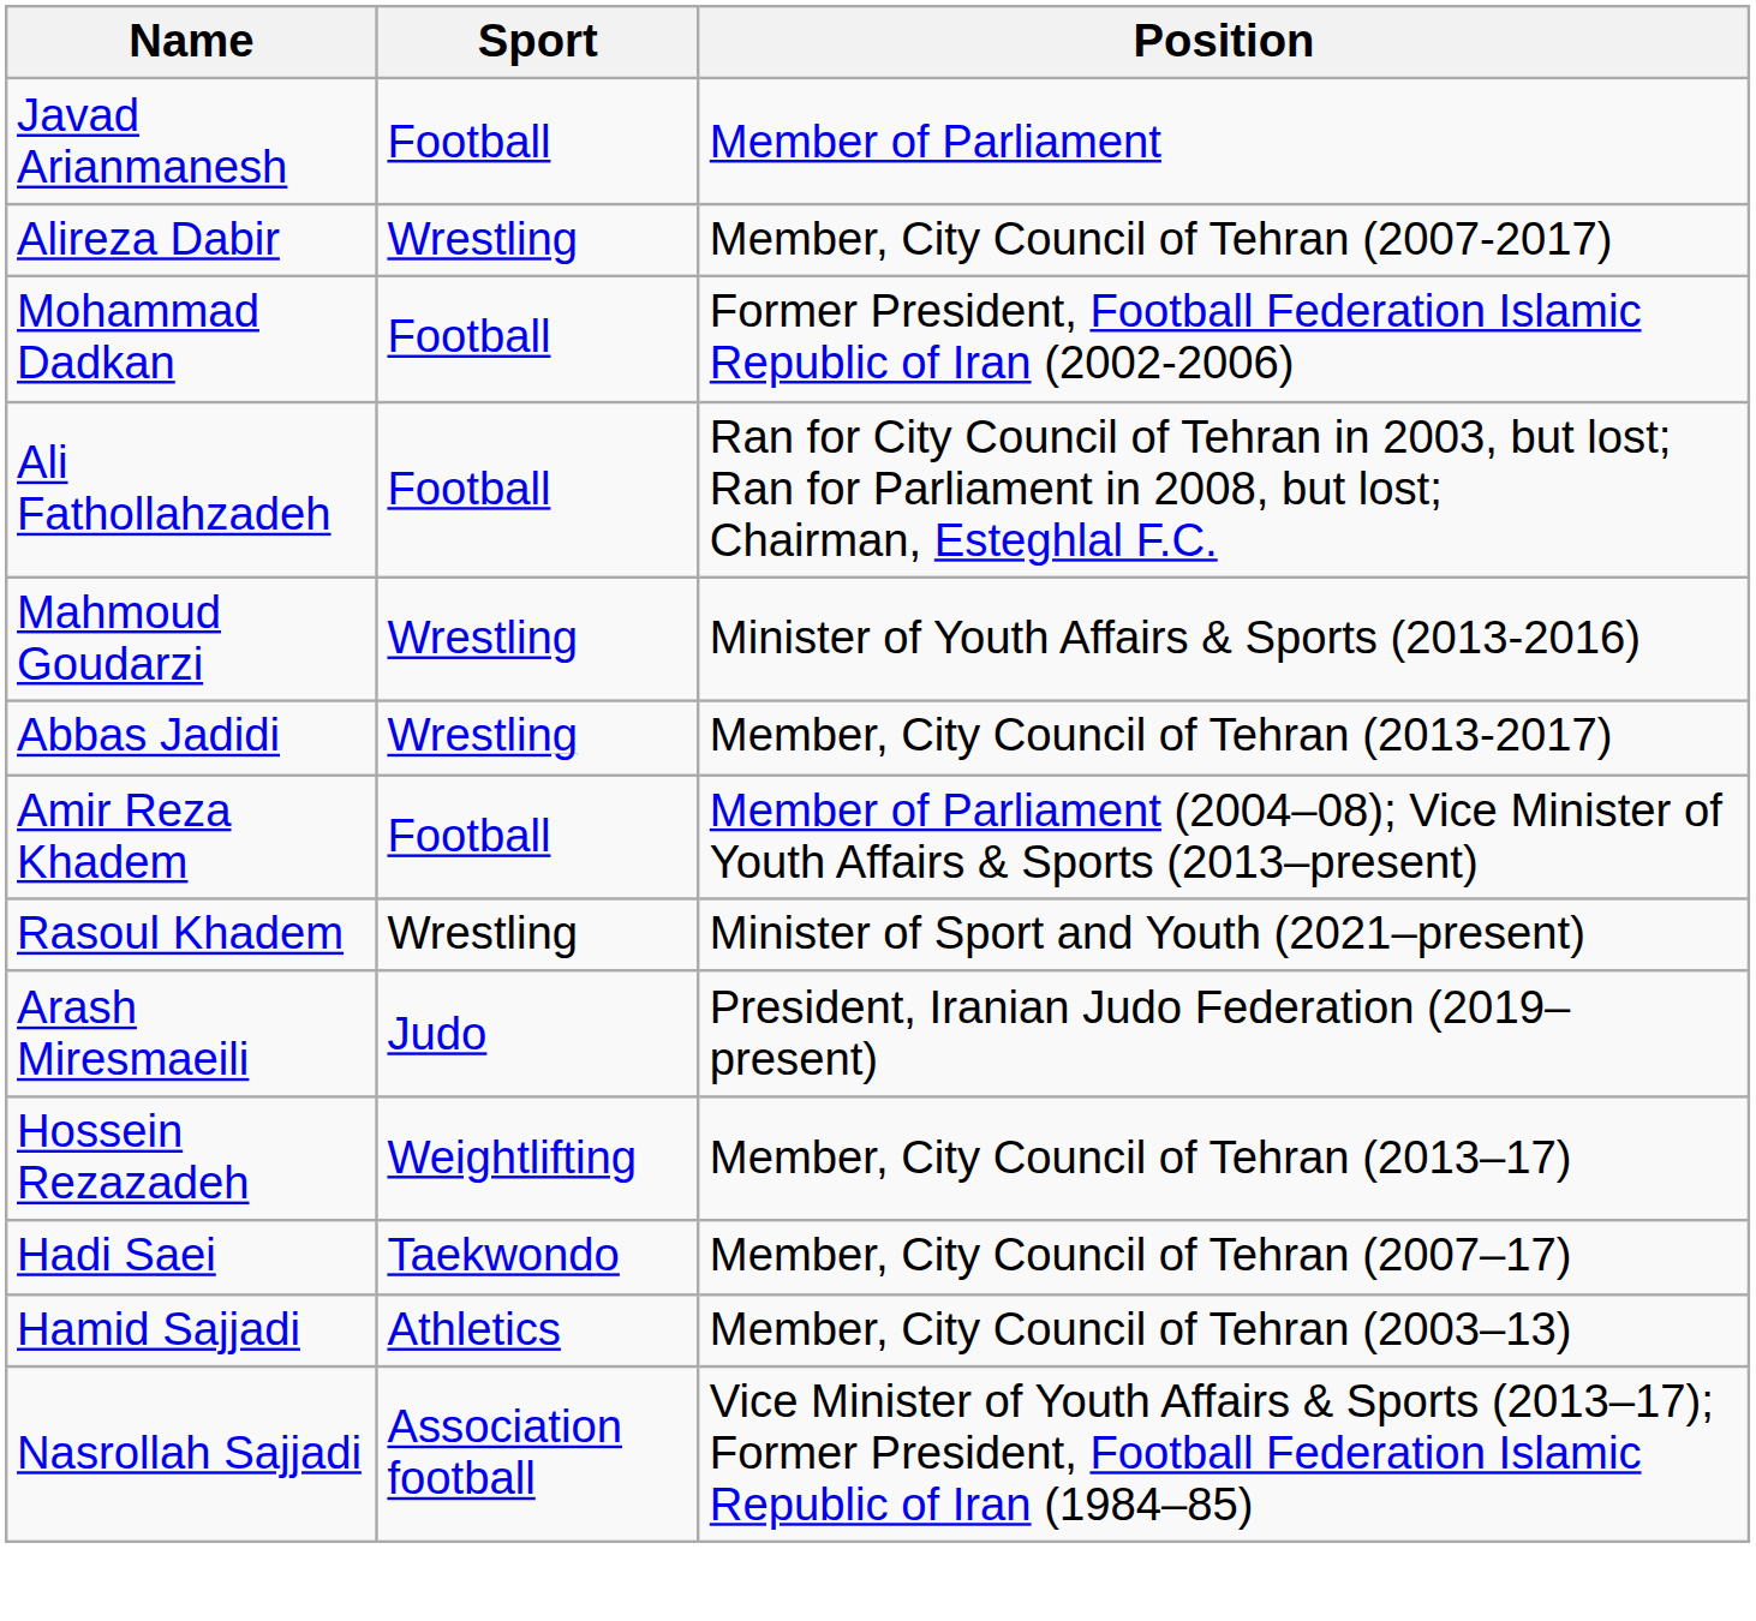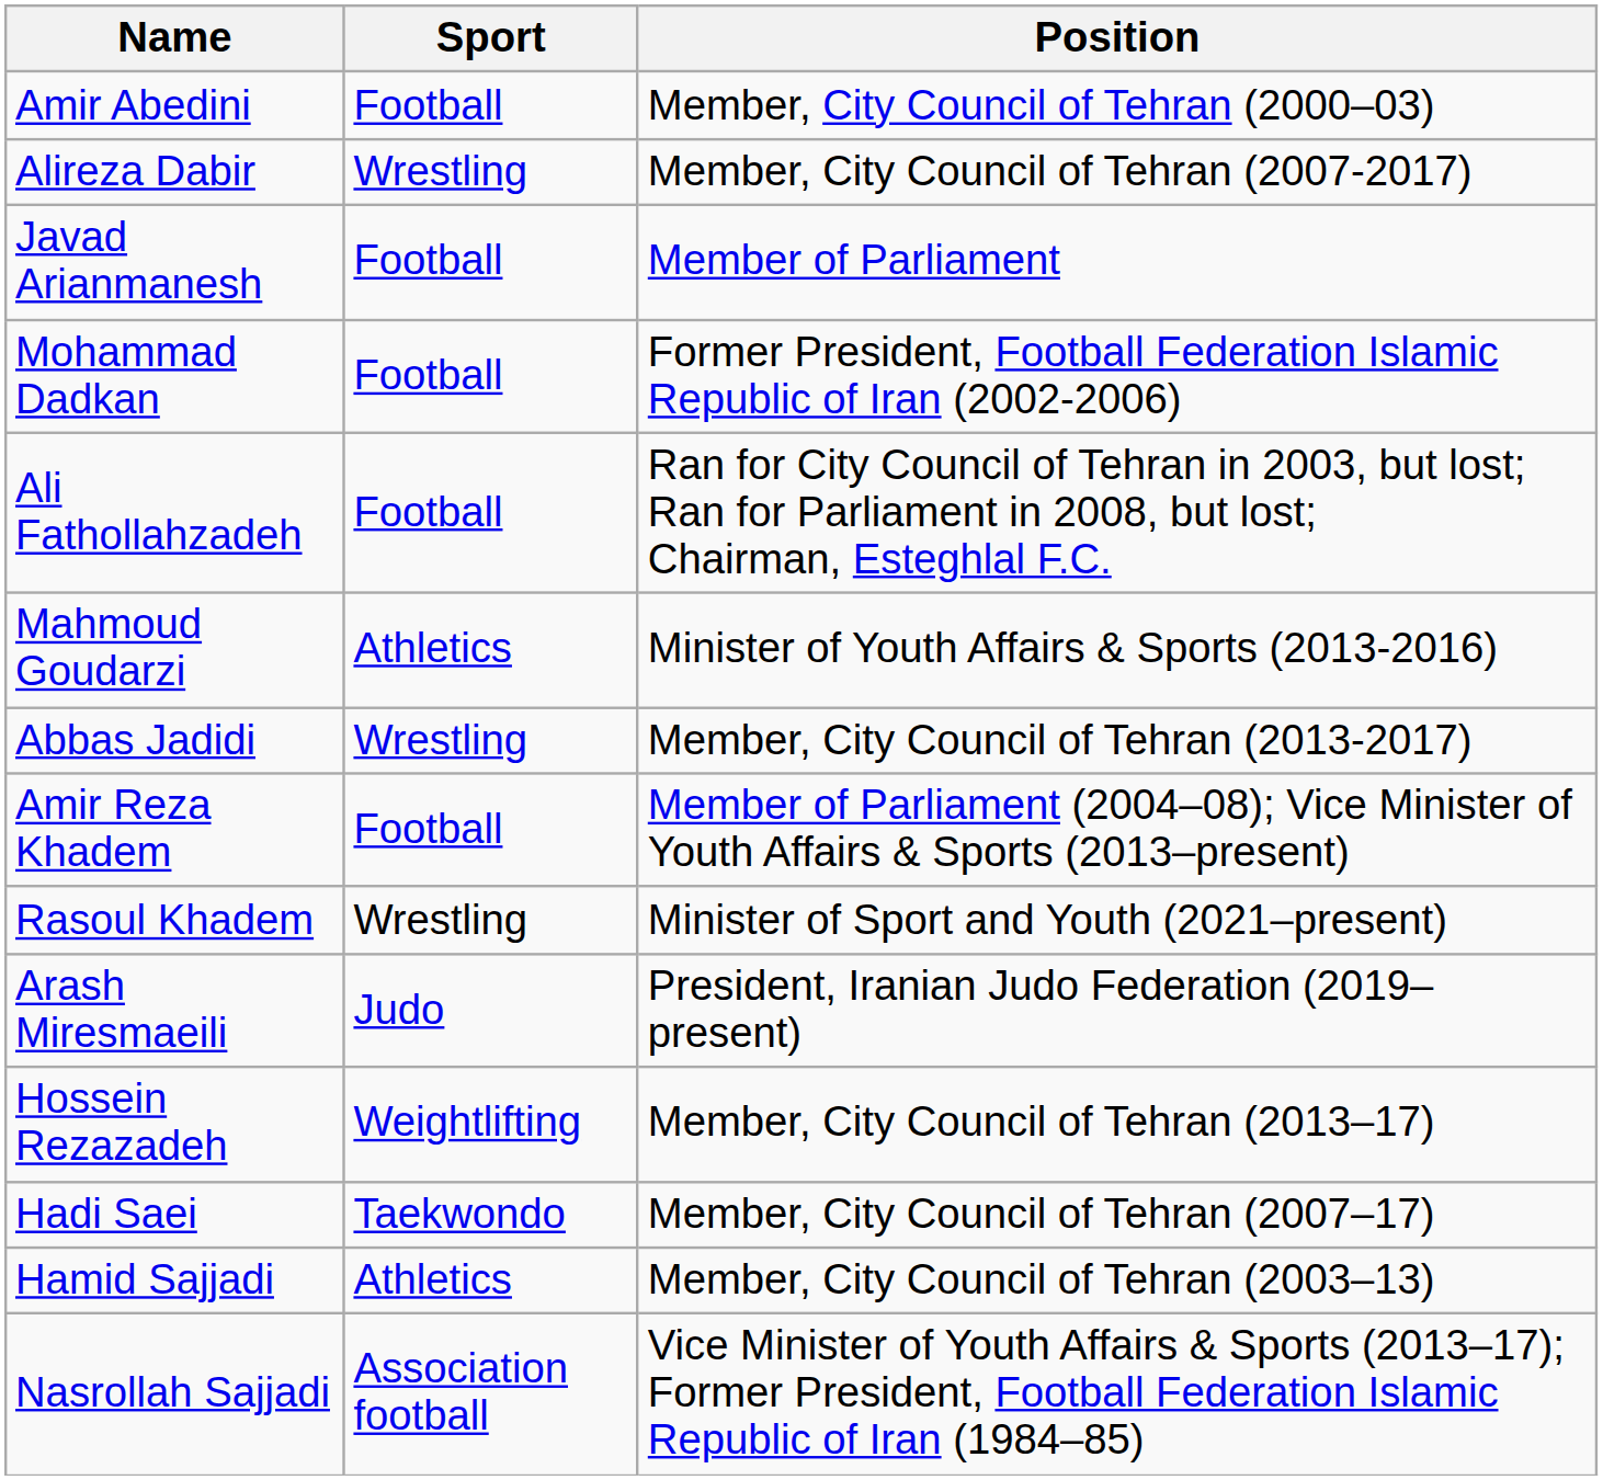 <table class="wikitable sortable">
 <tr>
 <th>Name</th>
 <th>Sport</th>
 <th>Position</th>
 </tr>
 <tr>
-<td data-sort-value="Arianmanesh, Javad"><a href='#'>Javad Arianmanesh</a></td>
+<td data-sort-value="Abedini, Amir"><a href='#'>Amir Abedini</a></td>
 <td><a href='#'>Football</a></td>
-<td><a href='#'>Member of Parliament</a></td>
+<td>Member, <a href='#'>City Council of Tehran</a> (2000–03)</td>
 </tr>
 <tr>
 <td data-sort-value="Dabir, Alireza"><a href='#'>Alireza Dabir</a></td>
 <td><a href='#'>Wrestling</a></td>
 <td>Member, City Council of Tehran (2007-2017)</td>
+</tr>
+<tr>
+<td data-sort-value="Arianmanesh, Javad"><a href='#'>Javad Arianmanesh</a></td>
+<td><a href='#'>Football</a></td>
+<td><a href='#'>Member of Parliament</a></td>
 </tr>
 <tr>
 <td data-sort-value="Dadkan, Mohammad"><a href='#'>Mohammad Dadkan</a></td>
 <td><a href='#'>Football</a></td>
 <td>Former President, <a href='#'>Football Federation Islamic Republic of Iran</a> (2002-2006)</td>
 </tr>
 <tr>
 <td data-sort-value="Fathollahzadeh,Ali"><a href='#'>Ali Fathollahzadeh</a></td>
 <td><a href='#'>Football</a></td>
 <td>Ran for City Council of Tehran in 2003, but lost; <br> Ran for Parliament in 2008, but lost; <br> Chairman, <a href='#'>Esteghlal F.C.</a></td>
 </tr>
 <tr>
 <td data-sort-value="Goudarzi, Mahmoud"><a href='#'>Mahmoud Goudarzi</a></td>
-<td><a href='#'>Wrestling</a></td>
+<td><a href='#'>Athletics</a></td>
 <td>Minister of Youth Affairs & Sports (2013-2016)</td>
 </tr>
 <tr>
 <td data-sort-value="Jadidi, Abbas"><a href='#'>Abbas Jadidi</a></td>
 <td><a href='#'>Wrestling</a></td>
 <td>Member, City Council of Tehran (2013-2017)</td>
 </tr>
 <tr>
 <td data-sort-value="Khadem, Amir Reza"><a href='#'>Amir Reza Khadem</a></td>
 <td><a href='#'>Football</a></td>
 <td><a href='#'>Member of Parliament</a> (2004–08); Vice Minister of Youth Affairs & Sports (2013–present)</td>
 </tr>
 <tr>
 <td data-sort-value="Khadem, Rasoul"><a href='#'>Rasoul Khadem</a></td>
 <td>Wrestling</td>
 <td>Minister of Sport and Youth (2021–present)</td>
 </tr>
 <tr>
 <td data-sort-value="Miresmaeili, Arash"><a href='#'>Arash Miresmaeili</a></td>
 <td><a href='#'>Judo</a></td>
 <td>President, Iranian Judo Federation (2019–present)</td>
 </tr>
 <tr>
 <td data-sort-value="Rezazadeh, Hossein"><a href='#'>Hossein Rezazadeh</a></td>
 <td><a href='#'>Weightlifting</a></td>
 <td>Member, City Council of Tehran (2013–17)</td>
 </tr>
 <tr>
 <td data-sort-value="Saei, Hadi"><a href='#'>Hadi Saei</a></td>
 <td><a href='#'>Taekwondo</a></td>
 <td>Member, City Council of Tehran (2007–17)</td>
 </tr>
 <tr>
 <td data-sort-value="Sajjadi, Hamid"><a href='#'>Hamid Sajjadi</a></td>
 <td><a href='#'>Athletics</a></td>
 <td>Member, City Council of Tehran (2003–13)</td>
 </tr>
 <tr>
 <td data-sort-value="Sajjadi, Nasrollah"><a href='#'>Nasrollah Sajjadi</a></td>
 <td><a href='#'>Association football</a></td>
 <td>Vice Minister of Youth Affairs & Sports (2013–17); Former President, <a href='#'>Football Federation Islamic Republic of Iran</a> (1984–85)</td>
 </tr>
 </table>
